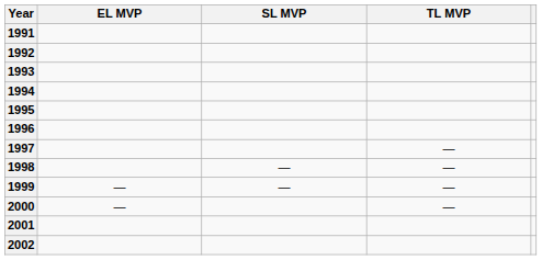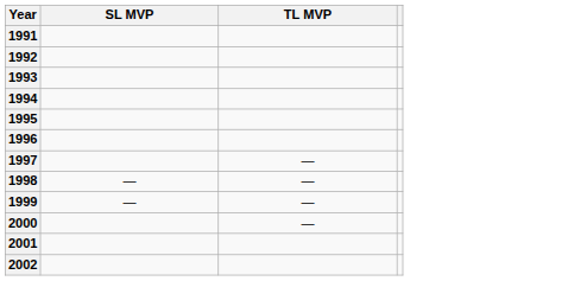 <table class="wikitable sortable plainrowheaders" style="text-align:center;">
 <tr>
 <th>Year</th>
-<th width="210px">EL MVP</th>
 <th width="210px">SL MVP</th>
 <th width="210px">TL MVP</th>
 <th class=unsortable></th>
 </tr>
 <tr>
 <th scope="row" style="text-align:center">1991</th>
 <td align=left><br></td>
 <td align=left><br></td>
-<td align=left><br></td>
 <td></td>
 </tr>
 <tr>
 <th scope="row" style="text-align:center">1992</th>
-<td align=left><br></td>
 <td align=left><br></td>
 <td align=left><br></td>
 <td></td>
 </tr>
 <tr>
 <th scope="row" style="text-align:center">1993</th>
 <td align=left><br></td>
 <td align=left><br></td>
-<td align=left><br></td>
 <td></td>
 </tr>
 <tr>
 <th scope="row" style="text-align:center">1994</th>
-<td align=left><br></td>
 <td align=left><br></td>
 <td align=left><br></td>
 <td></td>
 </tr>
 <tr>
 <th scope="row" style="text-align:center">1995</th>
 <td align=left><br></td>
 <td align=left><br></td>
-<td align=left><br></td>
 <td></td>
 </tr>
 <tr>
 <th scope="row" style="text-align:center">1996</th>
-<td align=left><br></td>
 <td align=left><br></td>
 <td align=left><br></td>
 <td></td>
 </tr>
 <tr>
 <th scope="row" style="text-align:center">1997</th>
 <td align=left><br></td>
-<td align=left><br></td>
 <td align=center>—</td>
 <td></td>
 </tr>
 <tr>
 <th scope="row" style="text-align:center">1998</th>
-<td align=left><br></td>
 <td align=center>—</td>
 <td align=center>—</td>
 <td></td>
 </tr>
 <tr>
 <th scope="row" style="text-align:center">1999</th>
 <td align=center>—</td>
 <td align=center>—</td>
-<td align=center>—</td>
 <td></td>
 </tr>
 <tr>
 <th scope="row" style="text-align:center">2000</th>
-<td align=center>—</td>
 <td align=left><br></td>
 <td align=center>—</td>
 <td></td>
 </tr>
 <tr>
 <th scope="row" style="text-align:center">2001</th>
 <td align=left><br></td>
 <td align=left><br></td>
-<td align=left><br></td>
 <td></td>
 </tr>
 <tr>
 <th scope="row" style="text-align:center">2002</th>
 <td align=left><br></td>
 <td align=left><br></td>
-<td align=left><br></td>
 <td></td>
 </tr>
 </table>
